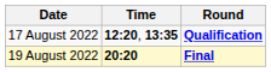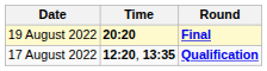 <table class="wikitable">
 <tr>
 <th>Date</th>
 <th>Time</th>
 <th>Round</th>
 </tr>
+<tr style=background:lemonchiffon>
+<td>19 August 2022</td>
+<td><strong>20:20</strong></td>
+<td><strong><a href='#'>Final</a></strong></td>
+</tr>
 <tr>
 <td>17 August 2022</td>
 <td><strong>12:20</strong>, <strong>13:35</strong></td>
 <td><strong><a href='#'>Qualification</a></strong></td>
 </tr>
-<tr style=background:lemonchiffon>
-<td>19 August 2022</td>
-<td><strong>20:20</strong></td>
-<td><strong><a href='#'>Final</a></strong></td>
-</tr>
 </table>
